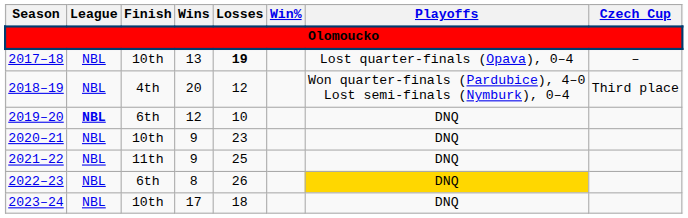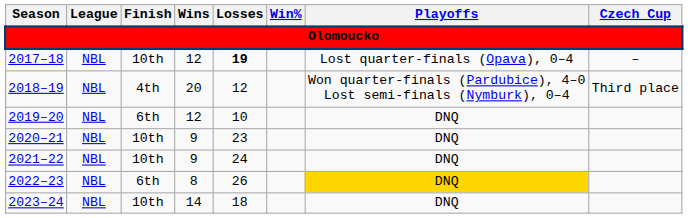 <table class="wikitable plainrowheaders" style="text-align:center; font-size:95%" summary="Season (sortable), Team, Conference, Conference finish (sortable), Division, Division finish (sortable), Wins (sortable), Losses (sortable), Win% (sortable), GB (sortable), Playoffs, Awards and Head coach">
 <tr>
 <th scope="col">Season</th>
 <th scope="col">League</th>
 <th scope="col">Finish</th>
 <th scope="col">Wins</th>
 <th scope="col">Losses</th>
 <th scope="col"><a href='#'>Win%</a></th>
 <th scope="col" class="unsortable"><a href='#'>Playoffs</a></th>
 <th scope="col" class="unsortable"><a href='#'>Czech Cup</a></th>
 </tr>
 <tr>
 <td colspan="12" align=center style="border:2px solid #003D70; background-color:red"><span><strong>Olomoucko</strong></span></td>
 </tr>
 <tr>
 <td><a href='#'>2017–18</a></td>
 <td><a href='#'>NBL</a></td>
 <td>10th</td>
-<td>13</td>
+<td>12</td>
 <td><strong>19</strong></td>
 <td></td>
 <td>Lost quarter-finals (<a href='#'>Opava</a>), 0–4</td>
 <td>–</td>
 </tr>
 <tr>
 <td><a href='#'>2018–19</a></td>
 <td><a href='#'>NBL</a></td>
 <td>4th</td>
 <td>20</td>
 <td>12</td>
 <td></td>
 <td>Won quarter-finals (<a href='#'>Pardubice</a>), 4–0<br>Lost semi-finals (<a href='#'>Nymburk</a>), 0–4</td>
 <td>Third place</td>
 </tr>
 <tr>
 <td><a href='#'>2019–20</a></td>
-<td><strong><a href='#'>NBL</a></strong></td>
+<td><a href='#'>NBL</a></td>
 <td>6th</td>
 <td>12</td>
 <td>10</td>
 <td></td>
 <td>DNQ</td>
 <td></td>
 </tr>
 <tr>
 <td><a href='#'>2020–21</a></td>
 <td><a href='#'>NBL</a></td>
 <td>10th</td>
 <td>9</td>
 <td>23</td>
 <td></td>
 <td>DNQ</td>
 <td></td>
 </tr>
 <tr>
 <td><a href='#'>2021–22</a></td>
 <td><a href='#'>NBL</a></td>
-<td>11th</td>
+<td>10th</td>
 <td>9</td>
-<td>25</td>
+<td>24</td>
 <td></td>
 <td>DNQ</td>
 <td></td>
 </tr>
 <tr>
 <td><a href='#'>2022–23</a></td>
 <td><a href='#'>NBL</a></td>
 <td>6th</td>
 <td>8</td>
 <td>26</td>
 <td></td>
 <td style="background: gold;">DNQ</td>
 <td></td>
 </tr>
 <tr>
 <td><a href='#'>2023–24</a></td>
 <td><a href='#'>NBL</a></td>
 <td>10th</td>
-<td>17</td>
+<td>14</td>
 <td>18</td>
 <td></td>
 <td>DNQ</td>
 <td></td>
 </tr>
 </table>
